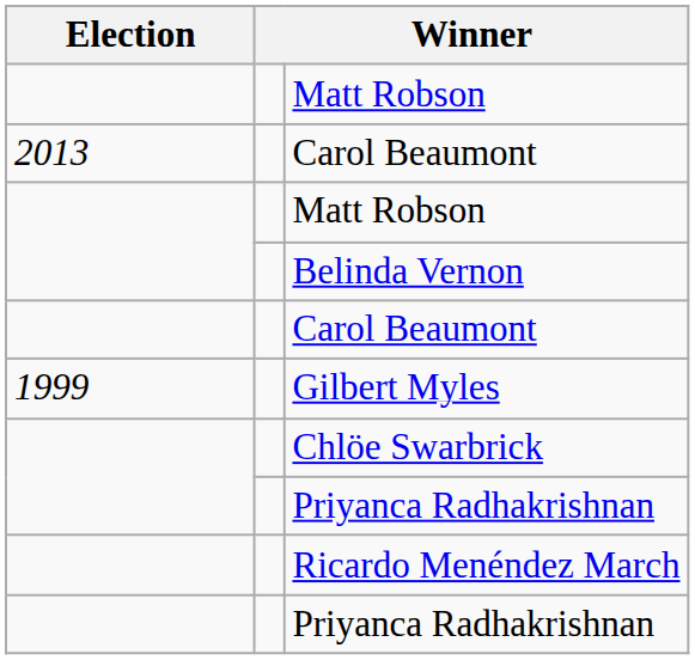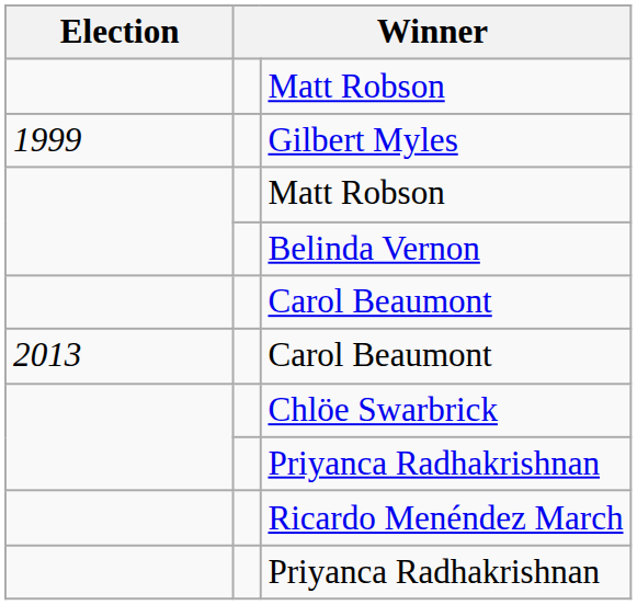 <table class=wikitable>
 <tr>
 <th width=100>Election</th>
 <th colspan=2 width=175>Winner</th>
 </tr>
 <tr>
 <td></td>
 <td width=5 bgcolor=></td>
 <td><a href='#'>Matt Robson</a></td>
 </tr>
 <tr>
-<td><em>2013</em></td>
-<td bgcolor=></td>
-<td>Carol Beaumont</td>
+<td><em>1999</em></td>
+<td width=5 bgcolor=></td>
+<td><a href='#'>Gilbert Myles</a></td>
 </tr>
 <tr>
 <td rowspan=2></td>
 <td bgcolor=></td>
 <td>Matt Robson</td>
 </tr>
 <tr>
 <td bgcolor=></td>
 <td><a href='#'>Belinda Vernon</a></td>
 </tr>
 <tr>
 <td></td>
 <td bgcolor=></td>
 <td><a href='#'>Carol Beaumont</a></td>
 </tr>
 <tr>
-<td><em>1999</em></td>
-<td width=5 bgcolor=></td>
-<td><a href='#'>Gilbert Myles</a></td>
+<td><em>2013</em></td>
+<td bgcolor=></td>
+<td>Carol Beaumont</td>
 </tr>
 <tr>
 <td rowspan=2></td>
 <td bgcolor=></td>
 <td><a href='#'>Chlöe Swarbrick</a></td>
 </tr>
 <tr>
 <td bgcolor=></td>
 <td><a href='#'>Priyanca Radhakrishnan</a></td>
 </tr>
 <tr>
 <td></td>
 <td bgcolor=></td>
 <td><a href='#'>Ricardo Menéndez March</a></td>
 </tr>
 <tr>
 <td></td>
 <td bgcolor=></td>
 <td>Priyanca Radhakrishnan</td>
 </tr>
 </table>
